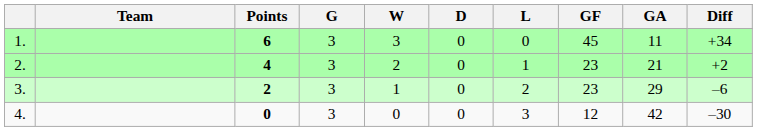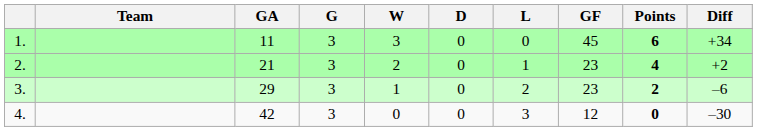 <table class=wikitable style="text-align:center">
 <tr bgcolor="#DCDCDC">
 <th width="25"></th>
 <th width="200">Team</th>
-<th width="60">Points</th>
+<th width="60">GA</th>
 <th width="60">G</th>
 <th width="60">W</th>
 <th width="60">D</th>
 <th width="60">L</th>
 <th width="60">GF</th>
-<th width="60">GA</th>
+<th width="60">Points</th>
 <th width="60">Diff</th>
 </tr>
 <tr bgcolor=#AAFFAA>
 <td>1.</td>
 <td align=left></td>
-<td><strong>6</strong></td>
+<td>11</td>
 <td>3</td>
 <td>3</td>
 <td>0</td>
 <td>0</td>
 <td>45</td>
-<td>11</td>
+<td><strong>6</strong></td>
 <td>+34</td>
 </tr>
 <tr bgcolor=#AAFFAA>
 <td>2.</td>
 <td align=left></td>
-<td><strong>4</strong></td>
+<td>21</td>
 <td>3</td>
 <td>2</td>
 <td>0</td>
 <td>1</td>
 <td>23</td>
-<td>21</td>
+<td><strong>4</strong></td>
 <td>+2</td>
 </tr>
 <tr bgcolor=#CCFFCC>
 <td>3.</td>
 <td align=left></td>
-<td><strong>2</strong></td>
+<td>29</td>
 <td>3</td>
 <td>1</td>
 <td>0</td>
 <td>2</td>
 <td>23</td>
-<td>29</td>
+<td><strong>2</strong></td>
 <td>–6</td>
 </tr>
 <tr>
 <td>4.</td>
 <td align=left></td>
-<td><strong>0</strong></td>
+<td>42</td>
 <td>3</td>
 <td>0</td>
 <td>0</td>
 <td>3</td>
 <td>12</td>
-<td>42</td>
+<td><strong>0</strong></td>
 <td>–30</td>
 </tr>
 </table>
